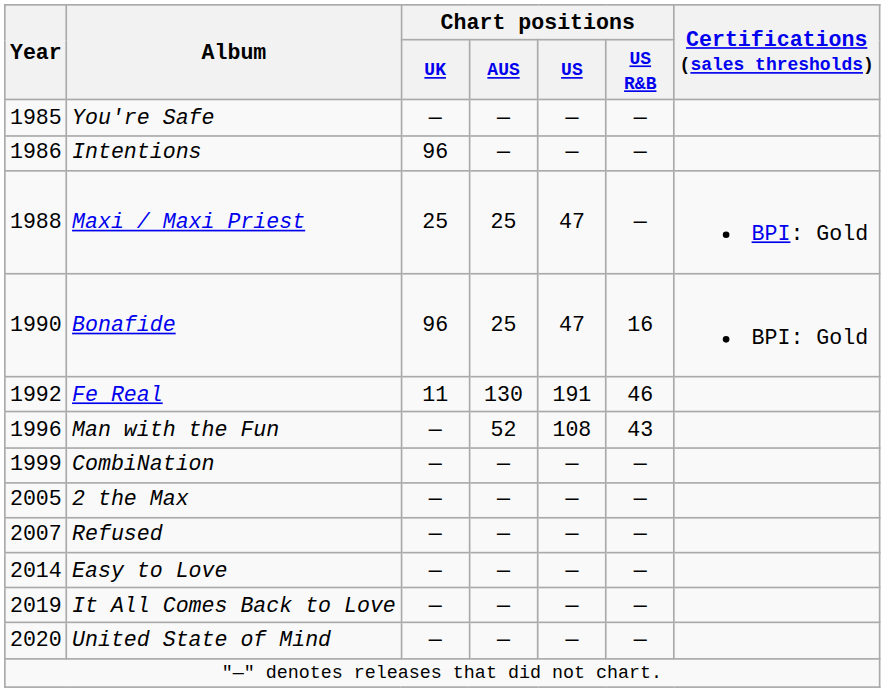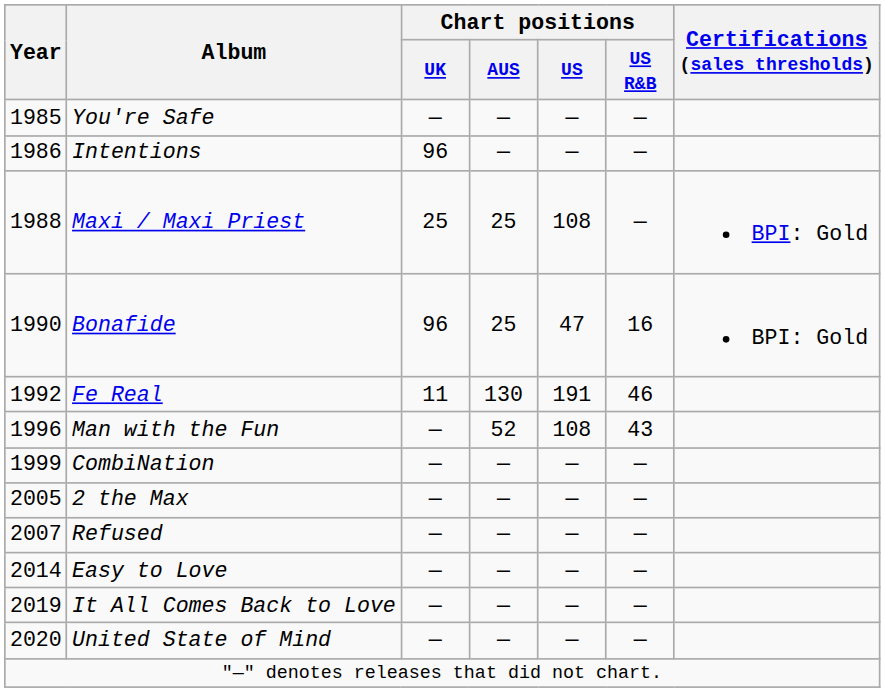 <table class="wikitable" style="text-align:center;">
 <tr>
 <th rowspan="2">Year</th>
 <th rowspan="2">Album</th>
 <th colspan="4">Chart positions</th>
 <th rowspan="2"><a href='#'>Certifications</a><br><small>(<a href='#'>sales thresholds</a>)</small></th>
 </tr>
 <tr>
 <th width="35"><small><a href='#'>UK</a></small><br></th>
 <th width="35"><small><a href='#'>AUS</a></small><br></th>
 <th width="35"><small><a href='#'>US</a></small><br></th>
 <th width="35"><small><a href='#'>US R&B</a></small><br></th>
 </tr>
 <tr>
 <td>1985</td>
 <td align="left"><em>You're Safe</em></td>
 <td>—</td>
 <td>—</td>
 <td>—</td>
 <td>—</td>
 <td></td>
 </tr>
 <tr>
 <td>1986</td>
 <td align="left"><em>Intentions</em></td>
 <td>96</td>
 <td>—</td>
 <td>—</td>
 <td>—</td>
 <td></td>
 </tr>
 <tr>
 <td>1988</td>
 <td align="left"><em><a href='#'>Maxi / Maxi Priest</a></em></td>
 <td>25</td>
 <td>25</td>
-<td>47</td>
+<td>108</td>
 <td>—</td>
 <td><br><ul><li><a href='#'>BPI</a>: Gold</li></ul></td>
 </tr>
 <tr>
 <td>1990</td>
 <td align="left"><em><a href='#'>Bonafide</a></em></td>
 <td>96</td>
 <td>25</td>
 <td>47</td>
 <td>16</td>
 <td><br><ul><li>BPI: Gold</li></ul></td>
 </tr>
 <tr>
 <td>1992</td>
 <td align="left"><em><a href='#'>Fe Real</a></em></td>
 <td>11</td>
 <td>130</td>
 <td>191</td>
 <td>46</td>
 <td></td>
 </tr>
 <tr>
 <td>1996</td>
 <td align="left"><em>Man with the Fun</em></td>
 <td>—</td>
 <td>52</td>
 <td>108</td>
 <td>43</td>
 <td></td>
 </tr>
 <tr>
 <td>1999</td>
 <td align="left"><em>CombiNation</em></td>
 <td>—</td>
 <td>—</td>
 <td>—</td>
 <td>—</td>
 <td></td>
 </tr>
 <tr>
 <td>2005</td>
 <td align="left"><em>2 the Max</em></td>
 <td>—</td>
 <td>—</td>
 <td>—</td>
 <td>—</td>
 <td></td>
 </tr>
 <tr>
 <td>2007</td>
 <td align="left"><em>Refused</em></td>
 <td>—</td>
 <td>—</td>
 <td>—</td>
 <td>—</td>
 <td></td>
 </tr>
 <tr>
 <td>2014</td>
 <td align="left"><em>Easy to Love</em></td>
 <td>—</td>
 <td>—</td>
 <td>—</td>
 <td>—</td>
 <td></td>
 </tr>
 <tr>
 <td>2019</td>
 <td align="left"><em>It All Comes Back to Love</em></td>
 <td>—</td>
 <td>—</td>
 <td>—</td>
 <td>—</td>
 <td></td>
 </tr>
 <tr>
 <td>2020</td>
 <td align="left"><em>United State of Mind</em></td>
 <td>—</td>
 <td>—</td>
 <td>—</td>
 <td>—</td>
 <td></td>
 </tr>
 <tr>
 <td colspan="7" style="text-align:center; font-size:85%">"—" denotes releases that did not chart.</td>
 </tr>
 </table>
